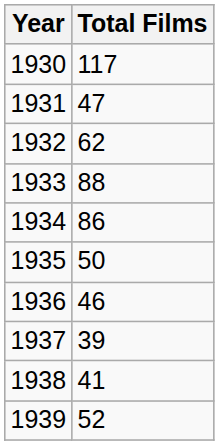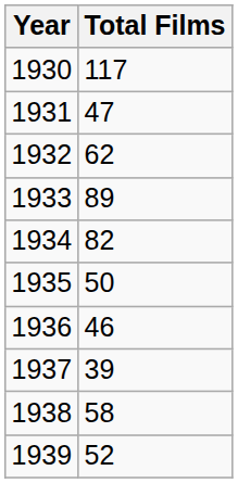 <table class="wikitable">
 <tr>
 <th>Year</th>
 <th>Total Films</th>
 </tr>
 <tr>
 <td>1930</td>
 <td>117</td>
 </tr>
 <tr>
 <td>1931</td>
 <td>47</td>
 </tr>
 <tr>
 <td>1932</td>
 <td>62</td>
 </tr>
 <tr>
 <td>1933</td>
-<td>88</td>
+<td>89</td>
 </tr>
 <tr>
 <td>1934</td>
-<td>86</td>
+<td>82</td>
 </tr>
 <tr>
 <td>1935</td>
 <td>50</td>
 </tr>
 <tr>
 <td>1936</td>
 <td>46</td>
 </tr>
 <tr>
 <td>1937</td>
 <td>39</td>
 </tr>
 <tr>
 <td>1938</td>
-<td>41</td>
+<td>58</td>
 </tr>
 <tr>
 <td>1939</td>
 <td>52</td>
 </tr>
 </table>
